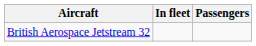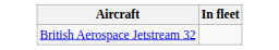 <table class="wikitable" style="margin:1em auto;">
 <tr>
 <th>Aircraft</th>
 <th>In fleet</th>
-<th>Passengers</th>
 </tr>
 <tr>
 <td><a href='#'>British Aerospace Jetstream 32</a></td>
 <td></td>
-<td></td>
 </tr>
 </table>
